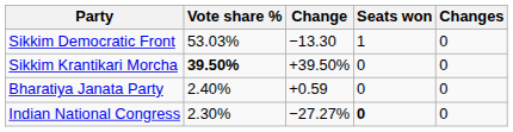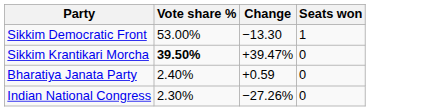 <table class="wikitable sortable">
 <tr>
 <th>Party</th>
 <th>Vote share %</th>
 <th>Change</th>
 <th>Seats won</th>
-<th>Changes</th>
 </tr>
 <tr>
 <td><a href='#'>Sikkim Democratic Front</a></td>
-<td>53.03%</td>
+<td>53.00%</td>
 <td>−13.30</td>
 <td>1</td>
-<td>0</td>
 </tr>
 <tr>
 <td><a href='#'>Sikkim Krantikari Morcha</a></td>
 <td><strong>39.50%</strong></td>
-<td>+39.50%</td>
-<td>0</td>
+<td>+39.47%</td>
 <td>0</td>
 </tr>
 <tr>
 <td><a href='#'>Bharatiya Janata Party</a></td>
 <td>2.40%</td>
 <td>+0.59</td>
 <td>0</td>
-<td>0</td>
 </tr>
 <tr>
 <td><a href='#'>Indian National Congress</a></td>
 <td>2.30%</td>
-<td>−27.27%</td>
-<td><strong>0</strong></td>
+<td>−27.26%</td>
 <td>0</td>
 </tr>
 </table>
